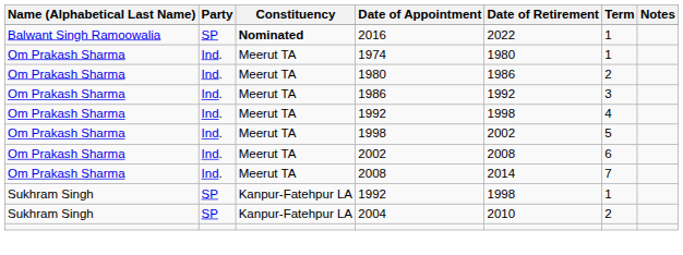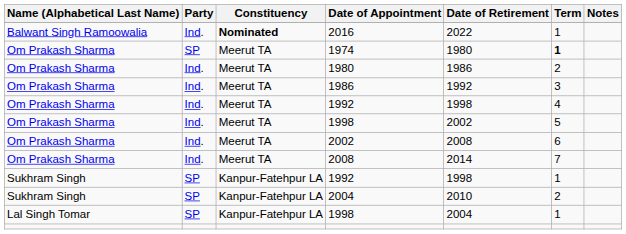 <table class="wikitable sortable">
 <tr>
 <th>Name (Alphabetical Last Name)</th>
 <th>Party</th>
 <th>Constituency</th>
 <th>Date of Appointment</th>
 <th>Date of Retirement</th>
 <th>Term</th>
 <th>Notes</th>
 </tr>
 <tr>
 </tr>
 <tr>
 <td><a href='#'>Balwant Singh Ramoowalia</a></td>
-<td><a href='#'>SP</a></td>
+<td><a href='#'>Ind</a>.</td>
 <td><strong>Nominated</strong></td>
 <td>2016</td>
 <td>2022</td>
 <td>1</td>
 <td></td>
 </tr>
 <tr>
 <td><a href='#'>Om Prakash Sharma</a></td>
-<td><a href='#'>Ind</a>.</td>
+<td><a href='#'>SP</a></td>
 <td>Meerut TA</td>
 <td>1974</td>
 <td>1980</td>
-<td>1</td>
+<td><strong>1</strong></td>
 <td></td>
 </tr>
 <tr>
 <td><a href='#'>Om Prakash Sharma</a></td>
 <td><a href='#'>Ind</a>.</td>
 <td>Meerut TA</td>
 <td>1980</td>
 <td>1986</td>
 <td>2</td>
 <td></td>
 </tr>
 <tr>
 <td><a href='#'>Om Prakash Sharma</a></td>
 <td><a href='#'>Ind</a>.</td>
 <td>Meerut TA</td>
 <td>1986</td>
 <td>1992</td>
 <td>3</td>
 <td></td>
 </tr>
 <tr>
 <td><a href='#'>Om Prakash Sharma</a></td>
 <td><a href='#'>Ind</a>.</td>
 <td>Meerut TA</td>
 <td>1992</td>
 <td>1998</td>
 <td>4</td>
 <td></td>
 </tr>
 <tr>
 <td><a href='#'>Om Prakash Sharma</a></td>
 <td><a href='#'>Ind</a>.</td>
 <td>Meerut TA</td>
 <td>1998</td>
 <td>2002</td>
 <td>5</td>
 <td></td>
 </tr>
 <tr>
 <td><a href='#'>Om Prakash Sharma</a></td>
 <td><a href='#'>Ind</a>.</td>
 <td>Meerut TA</td>
 <td>2002</td>
 <td>2008</td>
 <td>6</td>
 <td></td>
 </tr>
 <tr>
 <td><a href='#'>Om Prakash Sharma</a></td>
 <td><a href='#'>Ind</a>.</td>
 <td>Meerut TA</td>
 <td>2008</td>
 <td>2014</td>
 <td>7</td>
 <td></td>
 </tr>
 <tr>
 <td>Sukhram Singh</td>
 <td><a href='#'>SP</a></td>
 <td>Kanpur-Fatehpur LA</td>
 <td>1992</td>
 <td>1998</td>
 <td>1</td>
 <td></td>
 </tr>
 <tr>
 <td>Sukhram Singh</td>
 <td><a href='#'>SP</a></td>
 <td>Kanpur-Fatehpur LA</td>
 <td>2004</td>
 <td>2010</td>
 <td>2</td>
 <td></td>
 </tr>
 <tr>
+<td>Lal Singh Tomar</td>
+<td><a href='#'>SP</a></td>
+<td>Kanpur-Fatehpur LA</td>
+<td>1998</td>
+<td>2004</td>
+<td>1</td>
+<td></td>
+</tr>
+<tr>
 <td></td>
 <td></td>
 <td></td>
 <td></td>
 <td></td>
 <td></td>
 <td></td>
 </tr>
 </table>
